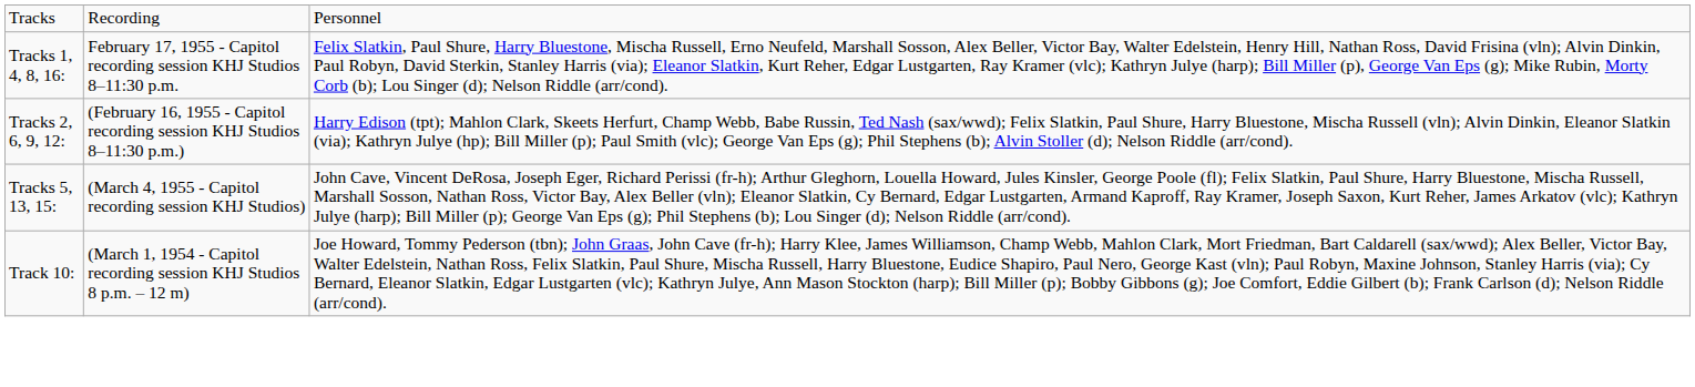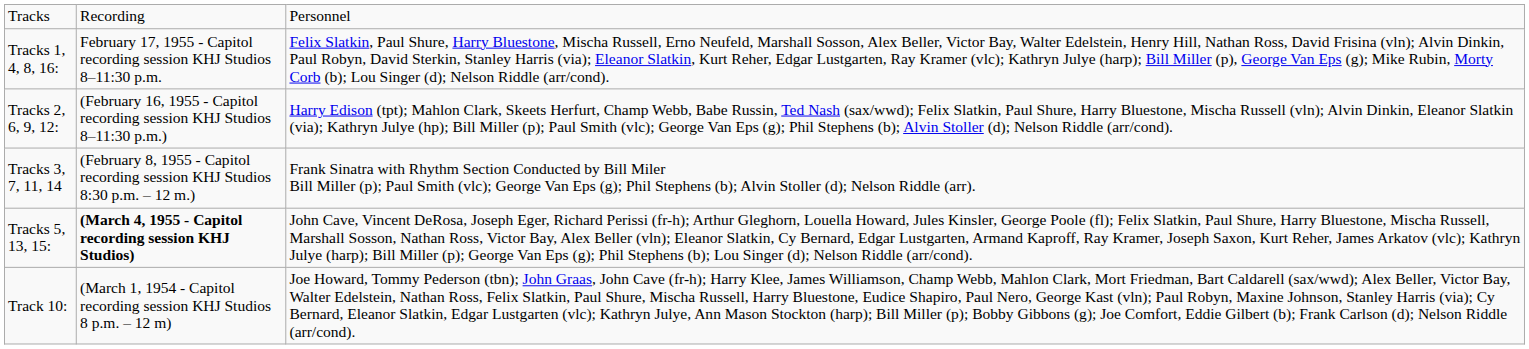 <table class="wikitable">
 <tr>
 <td>Tracks</td>
 <td>Recording</td>
 <td>Personnel</td>
 </tr>
 <tr>
 <td>Tracks 1, 4, 8, 16:</td>
 <td>February 17, 1955 - Capitol recording session KHJ Studios 8–11:30 p.m.</td>
 <td><a href='#'>Felix Slatkin</a>, Paul Shure, <a href='#'>Harry Bluestone</a>, Mischa Russell, Erno Neufeld, Marshall Sosson, Alex Beller, Victor Bay, Walter Edelstein, Henry Hill, Nathan Ross, David Frisina (vln); Alvin Dinkin, Paul Robyn, David Sterkin, Stanley Harris (via); <a href='#'>Eleanor Slatkin</a>, Kurt Reher, Edgar Lustgarten, Ray Kramer (vlc); Kathryn Julye (harp); <a href='#'>Bill Miller</a> (p), <a href='#'>George Van Eps</a> (g); Mike Rubin, <a href='#'>Morty Corb</a> (b); Lou Singer (d); Nelson Riddle (arr/cond).</td>
 </tr>
 <tr>
 <td>Tracks 2, 6, 9, 12:</td>
 <td>(February 16, 1955 - Capitol recording session KHJ Studios 8–11:30 p.m.)</td>
 <td><a href='#'>Harry Edison</a> (tpt); Mahlon Clark, Skeets Herfurt, Champ Webb, Babe Russin, <a href='#'>Ted Nash</a> (sax/wwd); Felix Slatkin, Paul Shure, Harry Bluestone, Mischa Russell (vln); Alvin Dinkin, Eleanor Slatkin (via); Kathryn Julye (hp); Bill Miller (p); Paul Smith (vlc); George Van Eps (g); Phil Stephens (b); <a href='#'>Alvin Stoller</a> (d); Nelson Riddle (arr/cond).</td>
 </tr>
 <tr>
+<td>Tracks 3, 7, 11, 14</td>
+<td>(February 8, 1955 - Capitol recording session KHJ Studios 8:30 p.m. – 12 m.)</td>
+<td>Frank Sinatra with Rhythm Section Conducted by Bill Miler<br>Bill Miller (p); Paul Smith (vlc); George Van Eps (g); Phil Stephens (b); Alvin Stoller (d); Nelson Riddle (arr).</td>
+</tr>
+<tr>
 <td>Tracks 5, 13, 15:</td>
-<td>(March 4, 1955 - Capitol recording session KHJ Studios)</td>
+<td><strong>(March 4, 1955 - Capitol recording session KHJ Studios)</strong></td>
 <td>John Cave, Vincent DeRosa, Joseph Eger, Richard Perissi (fr-h); Arthur Gleghorn, Louella Howard, Jules Kinsler, George Poole (fl); Felix Slatkin, Paul Shure, Harry Bluestone, Mischa Russell, Marshall Sosson, Nathan Ross, Victor Bay, Alex Beller (vln); Eleanor Slatkin, Cy Bernard, Edgar Lustgarten, Armand Kaproff, Ray Kramer, Joseph Saxon, Kurt Reher, James Arkatov (vlc); Kathryn Julye (harp); Bill Miller (p); George Van Eps (g); Phil Stephens (b); Lou Singer (d); Nelson Riddle (arr/cond).</td>
 </tr>
 <tr>
 <td>Track 10:</td>
 <td>(March 1, 1954 - Capitol recording session KHJ Studios 8 p.m. – 12 m)</td>
 <td>Joe Howard, Tommy Pederson (tbn); <a href='#'>John Graas</a>, John Cave (fr-h); Harry Klee, James Williamson, Champ Webb, Mahlon Clark, Mort Friedman, Bart Caldarell (sax/wwd); Alex Beller, Victor Bay, Walter Edelstein, Nathan Ross, Felix Slatkin, Paul Shure, Mischa Russell, Harry Bluestone, Eudice Shapiro, Paul Nero, George Kast (vln); Paul Robyn, Maxine Johnson, Stanley Harris (via); Cy Bernard, Eleanor Slatkin, Edgar Lustgarten (vlc); Kathryn Julye, Ann Mason Stockton (harp); Bill Miller (p); Bobby Gibbons (g); Joe Comfort, Eddie Gilbert (b); Frank Carlson (d); Nelson Riddle (arr/cond).</td>
 </tr>
 </table>
